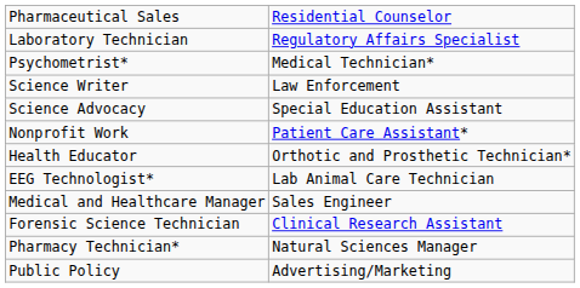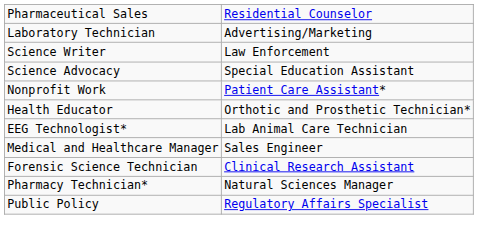 <table class="wikitable">
 <tr>
 <td>Pharmaceutical Sales</td>
 <td><a href='#'>Residential Counselor</a></td>
 </tr>
 <tr>
 <td>Laboratory Technician</td>
-<td><a href='#'>Regulatory Affairs Specialist</a></td>
-</tr>
-<tr>
-<td>Psychometrist*</td>
-<td>Medical Technician*</td>
+<td>Advertising/Marketing</td>
 </tr>
 <tr>
 <td>Science Writer</td>
 <td>Law Enforcement</td>
 </tr>
 <tr>
 <td>Science Advocacy</td>
 <td>Special Education Assistant</td>
 </tr>
 <tr>
 <td>Nonprofit Work</td>
 <td><a href='#'>Patient Care Assistant</a>*</td>
 </tr>
 <tr>
 <td>Health Educator</td>
 <td>Orthotic and Prosthetic Technician*</td>
 </tr>
 <tr>
 <td>EEG Technologist*</td>
 <td>Lab Animal Care Technician</td>
 </tr>
 <tr>
 <td>Medical and Healthcare Manager</td>
 <td>Sales Engineer</td>
 </tr>
 <tr>
 <td>Forensic Science Technician</td>
 <td><a href='#'>Clinical Research Assistant</a></td>
 </tr>
 <tr>
 <td>Pharmacy Technician*</td>
 <td>Natural Sciences Manager</td>
 </tr>
 <tr>
 <td>Public Policy</td>
-<td>Advertising/Marketing</td>
+<td><a href='#'>Regulatory Affairs Specialist</a></td>
 </tr>
 </table>
